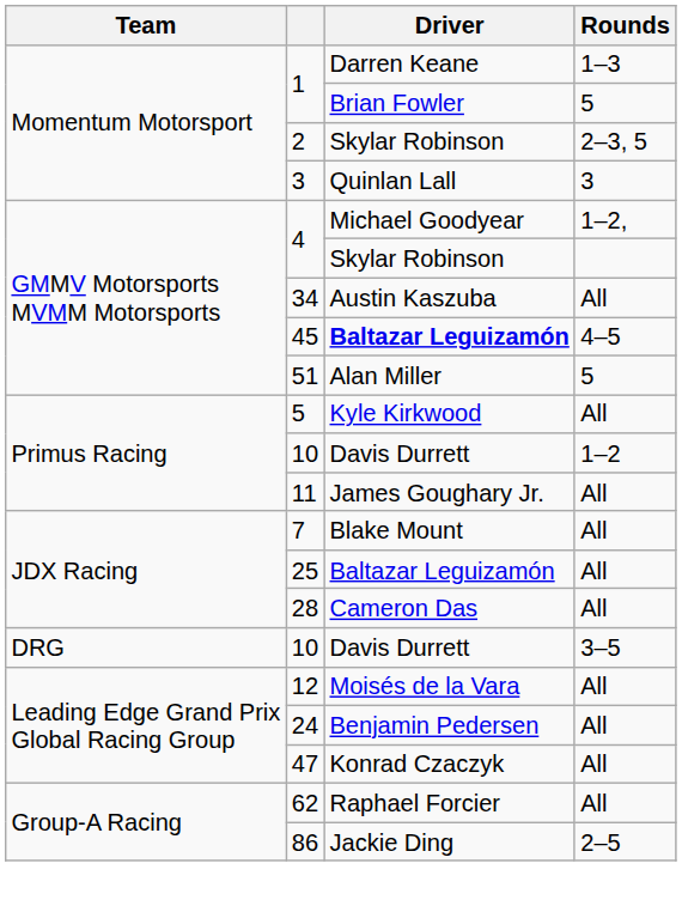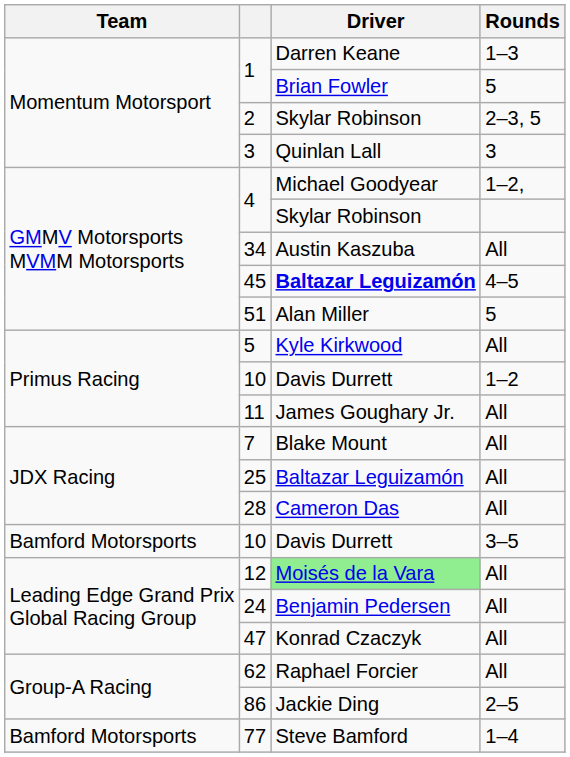 <table class="wikitable" style="font-size: 87%;">
 <tr>
 <th>Team</th>
 <th></th>
 <th>Driver</th>
 <th>Rounds</th>
 </tr>
 <tr>
 <td rowspan=4>Momentum Motorsport</td>
 <td rowspan=2>1</td>
 <td> Darren Keane</td>
 <td>1–3</td>
 </tr>
 <tr>
 <td> <a href='#'>Brian Fowler</a></td>
 <td>5</td>
 </tr>
 <tr>
 <td>2</td>
 <td> Skylar Robinson</td>
 <td>2–3, 5</td>
 </tr>
 <tr>
 <td>3</td>
 <td> Quinlan Lall</td>
 <td>3</td>
 </tr>
 <tr>
 <td rowspan=5><a href='#'>GM</a>M<a href='#'>V</a> Motorsports<br>M<a href='#'>VM</a>M Motorsports</td>
 <td rowspan=2>4</td>
 <td> Michael Goodyear</td>
 <td>1–2, </td>
 </tr>
 <tr>
 <td> Skylar Robinson</td>
 <td></td>
 </tr>
 <tr>
 <td>34</td>
 <td> Austin Kaszuba</td>
 <td>All</td>
 </tr>
 <tr>
 <td>45</td>
 <td><strong> <a href='#'>Baltazar Leguizamón</a></strong></td>
 <td>4–5</td>
 </tr>
 <tr>
 <td>51</td>
 <td> Alan Miller</td>
 <td>5</td>
 </tr>
 <tr>
 <td rowspan=3>Primus Racing</td>
 <td>5</td>
 <td> <a href='#'>Kyle Kirkwood</a></td>
 <td>All</td>
 </tr>
 <tr>
 <td>10</td>
 <td> Davis Durrett</td>
 <td>1–2</td>
 </tr>
 <tr>
 <td>11</td>
 <td> James Goughary Jr.</td>
 <td>All</td>
 </tr>
 <tr>
 <td rowspan=3>JDX Racing</td>
 <td>7</td>
 <td> Blake Mount</td>
 <td>All</td>
 </tr>
 <tr>
 <td>25</td>
 <td> <a href='#'>Baltazar Leguizamón</a></td>
 <td>All</td>
 </tr>
 <tr>
 <td>28</td>
 <td> <a href='#'>Cameron Das</a></td>
 <td>All</td>
 </tr>
 <tr>
-<td>DRG</td>
+<td>Bamford Motorsports</td>
 <td>10</td>
 <td> Davis Durrett</td>
 <td>3–5</td>
 </tr>
 <tr>
 <td rowspan=3>Leading Edge Grand Prix<br>Global Racing Group</td>
 <td>12</td>
-<td> <a href='#'>Moisés de la Vara</a></td>
+<td style="background: lightgreen;"> <a href='#'>Moisés de la Vara</a></td>
 <td>All</td>
 </tr>
 <tr>
 <td>24</td>
 <td> <a href='#'>Benjamin Pedersen</a></td>
 <td>All</td>
 </tr>
 <tr>
 <td>47</td>
 <td> Konrad Czaczyk</td>
 <td>All</td>
 </tr>
 <tr>
 <td rowspan=2>Group-A Racing</td>
 <td>62</td>
 <td> Raphael Forcier</td>
 <td>All</td>
 </tr>
 <tr>
 <td>86</td>
 <td> Jackie Ding</td>
 <td>2–5</td>
 </tr>
+<tr>
+<td>Bamford Motorsports</td>
+<td>77</td>
+<td> Steve Bamford</td>
+<td>1–4</td>
+</tr>
 </table>
